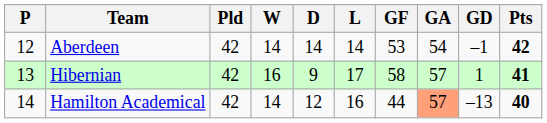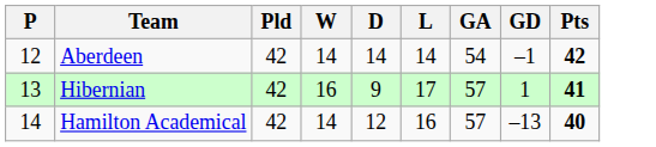 <table class="wikitable" style="text-align: center;">
 <tr>
 <th width=30>P</th>
 <th width=140>Team</th>
 <th width=30>Pld</th>
 <th width=30>W</th>
 <th width=30>D</th>
 <th width=30>L</th>
-<th width=30>GF</th>
 <th width=30>GA</th>
 <th width=30>GD</th>
 <th width=30>Pts</th>
 </tr>
 <tr>
 <td>12</td>
 <td align=left><a href='#'>Aberdeen</a></td>
 <td>42</td>
 <td>14</td>
 <td>14</td>
 <td>14</td>
-<td>53</td>
 <td>54</td>
 <td>–1</td>
 <td><strong>42</strong></td>
 </tr>
 <tr style="background:#ccffcc;">
 <td>13</td>
 <td align=left><a href='#'>Hibernian</a></td>
 <td>42</td>
 <td>16</td>
 <td>9</td>
 <td>17</td>
-<td>58</td>
 <td>57</td>
 <td>1</td>
 <td><strong>41</strong></td>
 </tr>
 <tr>
 <td>14</td>
 <td align=left><a href='#'>Hamilton Academical</a></td>
 <td>42</td>
 <td>14</td>
 <td>12</td>
 <td>16</td>
-<td>44</td>
-<td style="background: lightsalmon;">57</td>
+<td>57</td>
 <td>–13</td>
 <td><strong>40</strong></td>
 </tr>
 </table>
